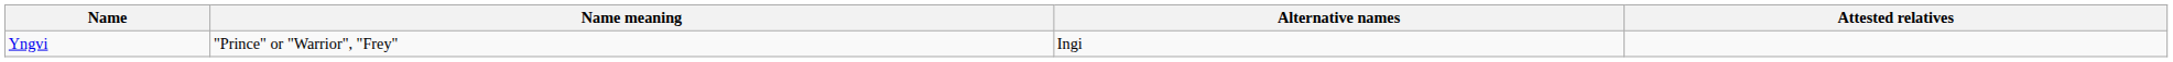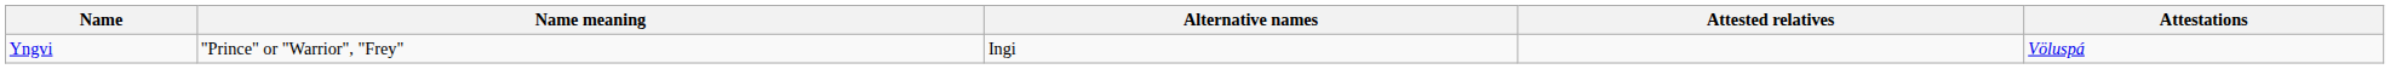 <table class="wikitable sortable" style="font-size: 90%; width: 100%">
 <tr>
 <th>Name</th>
 <th>Name meaning</th>
 <th>Alternative names</th>
 <th>Attested relatives</th>
+<th>Attestations</th>
 </tr>
 <tr>
 <td><a href='#'>Yngvi</a></td>
 <td>"Prince" or "Warrior", "Frey"</td>
 <td>Ingi</td>
 <td></td>
+<td><em><a href='#'>Völuspá</a></em></td>
 </tr>
 </table>
